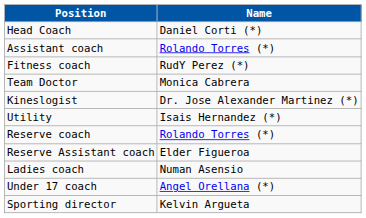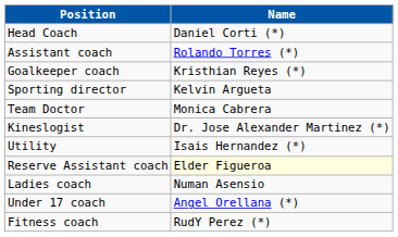 <table class="wikitable">
 <tr>
 <th style="color:#fff; background:#0055a5;">Position</th>
 <th style="color:#fff; background:#0055a5;">Name</th>
 </tr>
 <tr>
 <td>Head Coach</td>
 <td> Daniel Corti (*)</td>
 </tr>
 <tr>
 <td>Assistant coach</td>
 <td> <a href='#'>Rolando Torres</a>  (*)</td>
 </tr>
 <tr>
-<td>Fitness coach</td>
-<td> RudY Perez (*)</td>
+<td>Goalkeeper coach</td>
+<td> Kristhian Reyes (*)</td>
+</tr>
+<tr>
+<td>Sporting director</td>
+<td> Kelvin Argueta</td>
 </tr>
 <tr>
 <td>Team Doctor</td>
 <td> Monica Cabrera</td>
 </tr>
 <tr>
 <td>Kineslogist</td>
 <td> Dr. Jose Alexander Martinez (*)</td>
 </tr>
 <tr>
 <td>Utility</td>
 <td> Isais Hernandez (*)</td>
 </tr>
 <tr>
-<td>Reserve coach</td>
-<td> <a href='#'>Rolando Torres</a>  (*)</td>
-</tr>
-<tr>
 <td>Reserve Assistant coach</td>
-<td> Elder Figueroa</td>
+<td style="background: lightyellow;"> Elder Figueroa</td>
 </tr>
 <tr>
 <td>Ladies coach</td>
 <td> Numan Asensio</td>
 </tr>
 <tr>
 <td>Under 17 coach</td>
 <td> <a href='#'>Angel Orellana</a> (*)</td>
 </tr>
 <tr>
-<td>Sporting director</td>
-<td> Kelvin Argueta</td>
+<td>Fitness coach</td>
+<td> RudY Perez (*)</td>
 </tr>
 </table>
